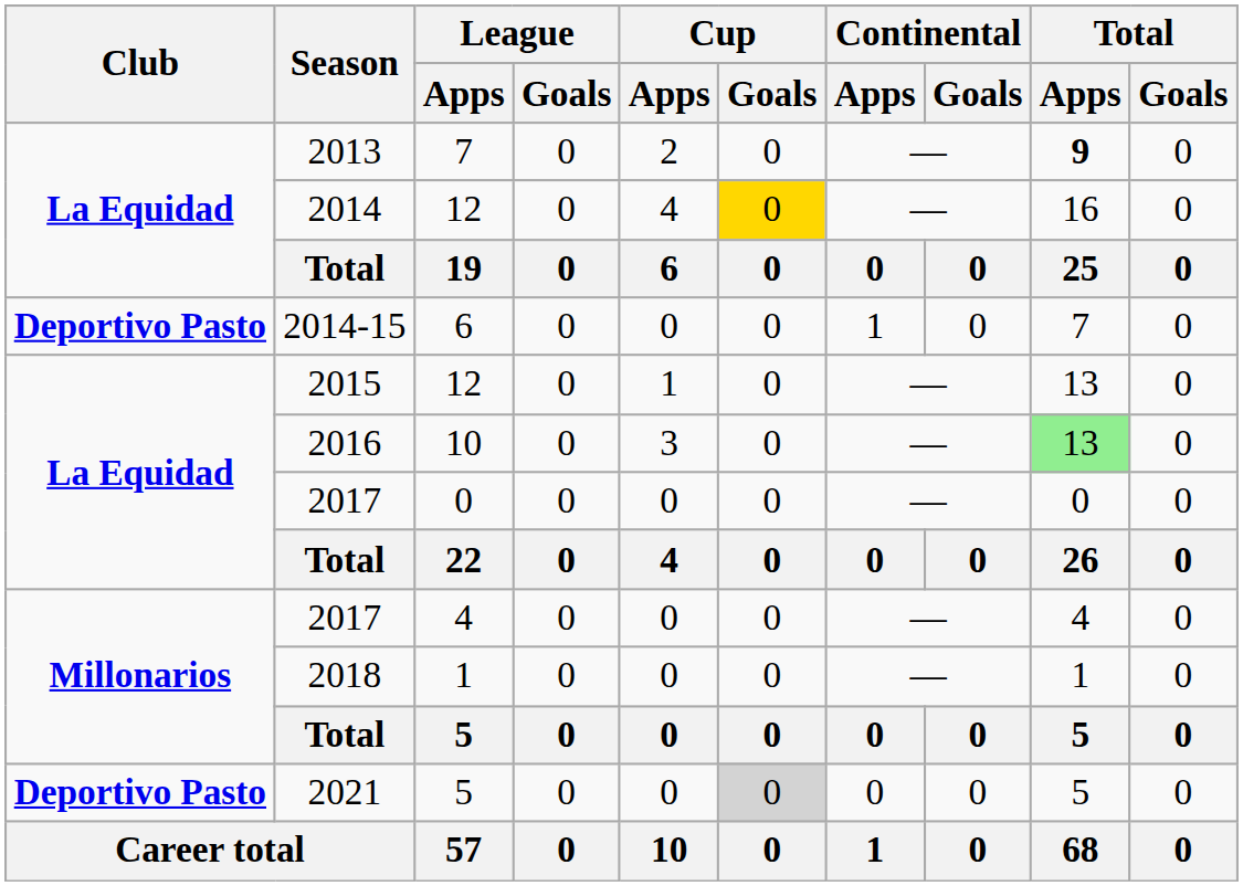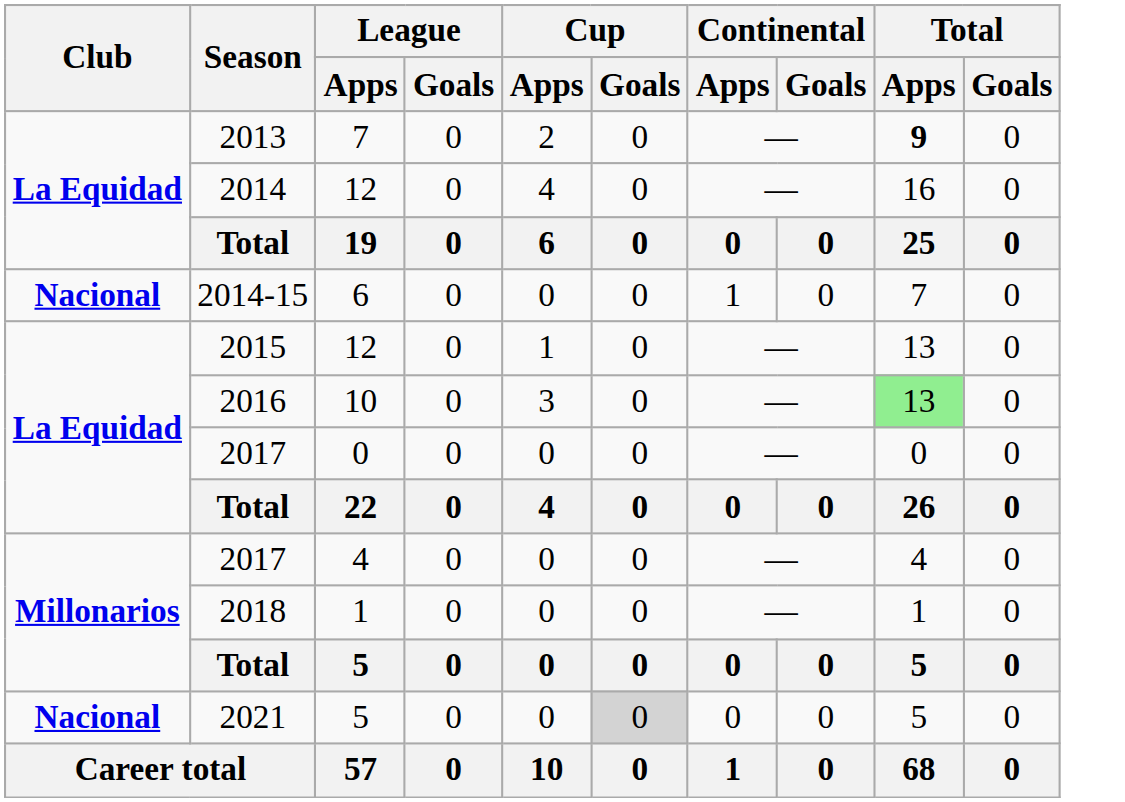 <table class="wikitable" Style="text-align: center">
 <tr>
 <th rowspan="2">Club</th>
 <th rowspan="2">Season</th>
 <th colspan="2">League</th>
 <th colspan="2">Cup</th>
 <th colspan="2">Continental</th>
 <th colspan="2">Total</th>
 </tr>
 <tr>
 <th>Apps</th>
 <th>Goals</th>
 <th>Apps</th>
 <th>Goals</th>
 <th>Apps</th>
 <th>Goals</th>
 <th>Apps</th>
 <th>Goals</th>
 </tr>
 <tr>
 <td rowspan="3"><strong><a href='#'>La Equidad</a></strong></td>
 <td>2013</td>
 <td>7</td>
 <td>0</td>
 <td>2</td>
 <td>0</td>
 <td colspan="2">—</td>
 <td><strong>9</strong></td>
 <td>0</td>
 </tr>
 <tr>
 <td>2014</td>
 <td>12</td>
 <td>0</td>
 <td>4</td>
-<td style="background: gold;">0</td>
+<td>0</td>
 <td colspan="2">—</td>
 <td>16</td>
 <td>0</td>
 </tr>
 <tr>
 <th>Total</th>
 <th>19</th>
 <th>0</th>
 <th>6</th>
 <th>0</th>
 <th>0</th>
 <th>0</th>
 <th>25</th>
 <th>0</th>
 </tr>
 <tr>
-<td><strong><a href='#'>Deportivo Pasto</a></strong></td>
+<td><strong><a href='#'>Nacional</a></strong></td>
 <td>2014-15</td>
 <td>6</td>
 <td>0</td>
 <td>0</td>
 <td>0</td>
 <td>1</td>
 <td>0</td>
 <td>7</td>
 <td>0</td>
 </tr>
 <tr>
 <td rowspan="4"><strong><a href='#'>La Equidad</a></strong></td>
 <td>2015</td>
 <td>12</td>
 <td>0</td>
 <td>1</td>
 <td>0</td>
 <td colspan="2">—</td>
 <td>13</td>
 <td>0</td>
 </tr>
 <tr>
 <td>2016</td>
 <td>10</td>
 <td>0</td>
 <td>3</td>
 <td>0</td>
 <td colspan="2">—</td>
 <td style="background: lightgreen;">13</td>
 <td>0</td>
 </tr>
 <tr>
 <td>2017</td>
 <td>0</td>
 <td>0</td>
 <td>0</td>
 <td>0</td>
 <td colspan="2">—</td>
 <td>0</td>
 <td>0</td>
 </tr>
 <tr>
 <th>Total</th>
 <th>22</th>
 <th>0</th>
 <th>4</th>
 <th>0</th>
 <th>0</th>
 <th>0</th>
 <th>26</th>
 <th>0</th>
 </tr>
 <tr>
 <td rowspan="3"><strong><a href='#'>Millonarios</a></strong></td>
 <td>2017</td>
 <td>4</td>
 <td>0</td>
 <td>0</td>
 <td>0</td>
 <td colspan="2">—</td>
 <td>4</td>
 <td>0</td>
 </tr>
 <tr>
 <td>2018</td>
 <td>1</td>
 <td>0</td>
 <td>0</td>
 <td>0</td>
 <td colspan="2">—</td>
 <td>1</td>
 <td>0</td>
 </tr>
 <tr>
 <th>Total</th>
 <th>5</th>
 <th>0</th>
 <th>0</th>
 <th>0</th>
 <th>0</th>
 <th>0</th>
 <th>5</th>
 <th>0</th>
 </tr>
 <tr>
-<td><strong><a href='#'>Deportivo Pasto</a></strong></td>
+<td><strong><a href='#'>Nacional</a></strong></td>
 <td>2021</td>
 <td>5</td>
 <td>0</td>
 <td>0</td>
 <td style="background: lightgrey;">0</td>
 <td>0</td>
 <td>0</td>
 <td>5</td>
 <td>0</td>
 </tr>
 <tr>
 <th colspan="2">Career total</th>
 <th>57</th>
 <th>0</th>
 <th>10</th>
 <th>0</th>
 <th>1</th>
 <th>0</th>
 <th>68</th>
 <th>0</th>
 </tr>
 </table>
